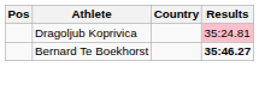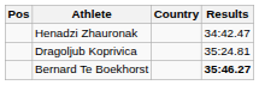 <table class="wikitable">
 <tr>
 <th>Pos</th>
 <th>Athlete</th>
 <th>Country</th>
 <th>Results</th>
 </tr>
 <tr>
 <td align="center"></td>
+<td>Henadzi Zhauronak</td>
+<td></td>
+<td>34:42.47</td>
+</tr>
+<tr>
+<td align="center"></td>
 <td>Dragoljub Koprivica</td>
 <td></td>
-<td style="background: pink;">35:24.81</td>
+<td>35:24.81</td>
 </tr>
 <tr>
 <td align="center"></td>
 <td>Bernard Te Boekhorst</td>
 <td></td>
 <td><strong>35:46.27</strong></td>
 </tr>
 </table>
